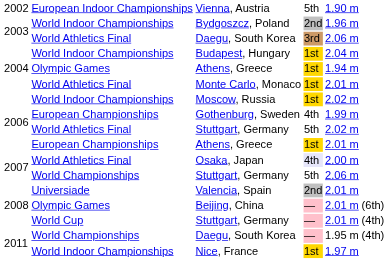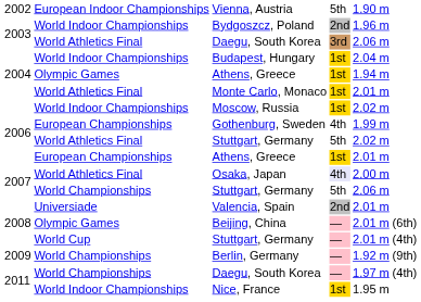 <table>
 <tr>
 <td>2002</td>
 <td><a href='#'>European Indoor Championships</a></td>
 <td><a href='#'>Vienna</a>, Austria</td>
 <td>5th</td>
 <td><a href='#'>1.90 m</a></td>
 </tr>
 <tr>
 <td rowspan=2>2003</td>
 <td><a href='#'>World Indoor Championships</a></td>
 <td><a href='#'>Bydgoszcz</a>, Poland</td>
 <td bgcolor=silver>2nd</td>
 <td><a href='#'>1.96 m</a></td>
 <td></td>
 </tr>
 <tr>
 <td><a href='#'>World Athletics Final</a></td>
 <td><a href='#'>Daegu</a>, South Korea</td>
 <td bgcolor="cc9966">3rd</td>
 <td><a href='#'>2.06 m</a></td>
 </tr>
 <tr>
 <td rowspan=3>2004</td>
 <td><a href='#'>World Indoor Championships</a></td>
 <td><a href='#'>Budapest</a>, Hungary</td>
 <td bgcolor=gold>1st</td>
 <td><a href='#'>2.04 m</a></td>
 <td></td>
 </tr>
 <tr>
 <td><a href='#'>Olympic Games</a></td>
 <td><a href='#'>Athens</a>, Greece</td>
 <td bgcolor=gold>1st</td>
 <td><a href='#'>1.94 m</a></td>
 <td></td>
 </tr>
 <tr>
 <td><a href='#'>World Athletics Final</a></td>
 <td><a href='#'>Monte Carlo</a>, Monaco</td>
 <td bgcolor=gold>1st</td>
 <td><a href='#'>2.01 m</a></td>
 </tr>
 <tr>
 <td rowspan=4>2006</td>
 <td><a href='#'>World Indoor Championships</a></td>
 <td><a href='#'>Moscow</a>, Russia</td>
 <td bgcolor=gold>1st</td>
 <td><a href='#'>2.02 m</a></td>
 <td></td>
 </tr>
 <tr>
 <td><a href='#'>European Championships</a></td>
 <td><a href='#'>Gothenburg</a>, Sweden</td>
 <td>4th</td>
 <td><a href='#'>1.99 m</a></td>
 </tr>
 <tr>
 <td><a href='#'>World Athletics Final</a></td>
 <td><a href='#'>Stuttgart</a>, Germany</td>
 <td>5th</td>
 <td><a href='#'>2.02 m</a></td>
 </tr>
 <tr>
 <td><a href='#'>European Championships</a></td>
 <td><a href='#'>Athens</a>, Greece</td>
 <td bgcolor=gold>1st</td>
 <td><a href='#'>2.01 m</a></td>
 </tr>
 <tr>
 <td rowspan=2>2007</td>
 <td><a href='#'>World Athletics Final</a></td>
 <td><a href='#'>Osaka</a>, Japan</td>
 <td style="background: lavender;">4th</td>
 <td><a href='#'>2.00 m</a></td>
 </tr>
 <tr>
 <td><a href='#'>World Championships</a></td>
 <td><a href='#'>Stuttgart</a>, Germany</td>
 <td>5th</td>
 <td><a href='#'>2.06 m</a></td>
 </tr>
 <tr>
 <td rowspan=3>2008</td>
 <td><a href='#'>Universiade</a></td>
 <td><a href='#'>Valencia</a>, Spain</td>
 <td bgcolor="silver">2nd</td>
 <td><a href='#'>2.01 m</a></td>
 </tr>
 <tr>
 <td><a href='#'>Olympic Games</a></td>
 <td><a href='#'>Beijing</a>, China</td>
 <td bgcolor=pink>—</td>
 <td><a href='#'>2.01 m</a></td>
 <td> (6th)</td>
 </tr>
 <tr>
 <td><a href='#'>World Cup</a></td>
 <td><a href='#'>Stuttgart</a>, Germany</td>
 <td bgcolor=pink>—</td>
 <td><a href='#'>2.01 m</a></td>
 <td> (4th)</td>
 </tr>
 <tr>
+<td>2009</td>
+<td><a href='#'>World Championships</a></td>
+<td><a href='#'>Berlin</a>, Germany</td>
+<td bgcolor=pink>—</td>
+<td><a href='#'>1.92 m</a></td>
+<td> (9th)</td>
+</tr>
+<tr>
 <td rowspan=2>2011</td>
 <td><a href='#'>World Championships</a></td>
 <td><a href='#'>Daegu</a>, South Korea</td>
 <td bgcolor=pink>—</td>
-<td>1.95 m</td>
+<td><a href='#'>1.97 m</a></td>
 <td> (4th)</td>
 </tr>
 <tr>
 <td><a href='#'>World Indoor Championships</a></td>
 <td><a href='#'>Nice</a>, France</td>
 <td bgcolor=gold>1st</td>
-<td><a href='#'>1.97 m</a></td>
+<td>1.95 m</td>
 </tr>
 </table>
